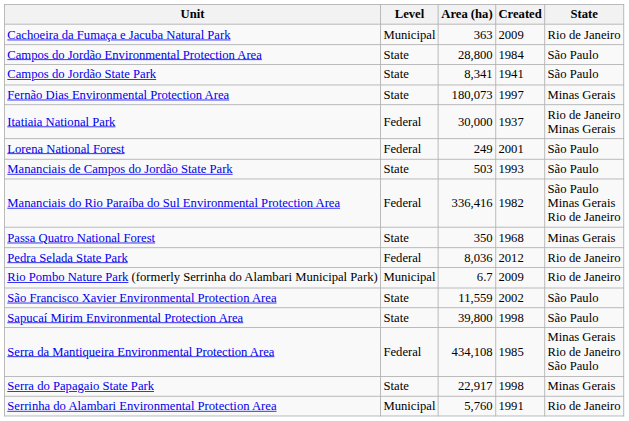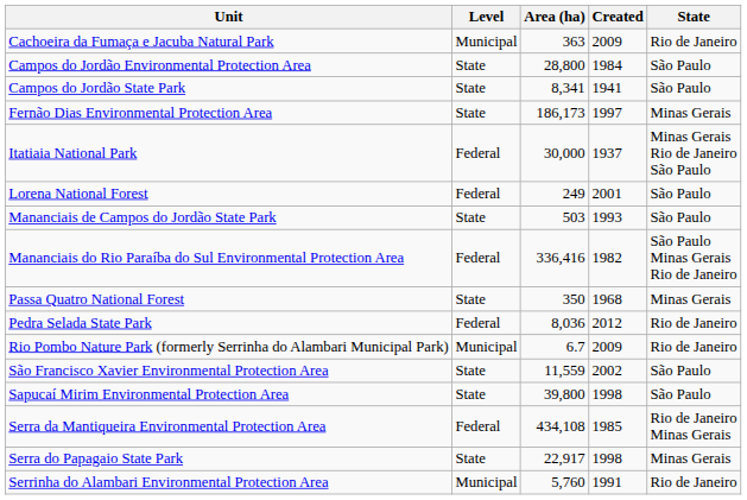 <table class="wikitable sortable">
 <tr>
 <th>Unit</th>
 <th>Level</th>
 <th>Area (ha)</th>
 <th>Created</th>
 <th>State</th>
 </tr>
 <tr>
 <td><a href='#'>Cachoeira da Fumaça e Jacuba Natural Park</a></td>
 <td>Municipal</td>
 <td style="text-align:right;">363</td>
 <td>2009</td>
 <td>Rio de Janeiro</td>
 </tr>
 <tr>
 <td><a href='#'>Campos do Jordão Environmental Protection Area</a></td>
 <td>State</td>
 <td style="text-align:right;">28,800</td>
 <td>1984</td>
 <td>São Paulo</td>
 </tr>
 <tr>
 <td><a href='#'>Campos do Jordão State Park</a></td>
 <td>State</td>
 <td style="text-align:right;">8,341</td>
 <td>1941</td>
 <td>São Paulo</td>
 </tr>
 <tr>
 <td><a href='#'>Fernão Dias Environmental Protection Area</a></td>
 <td>State</td>
-<td style="text-align:right;">180,073</td>
+<td style="text-align:right;">186,173</td>
 <td>1997</td>
 <td>Minas Gerais</td>
 </tr>
 <tr>
 <td><a href='#'>Itatiaia National Park</a></td>
 <td>Federal</td>
 <td style="text-align:right;">30,000</td>
 <td>1937</td>
-<td>Rio de Janeiro<br>Minas Gerais</td>
+<td>Minas Gerais<br>Rio de Janeiro<br>São Paulo</td>
 </tr>
 <tr>
 <td><a href='#'>Lorena National Forest</a></td>
 <td>Federal</td>
 <td style="text-align:right;">249</td>
 <td>2001</td>
 <td>São Paulo</td>
 </tr>
 <tr>
 <td><a href='#'>Mananciais de Campos do Jordão State Park</a></td>
 <td>State</td>
 <td style="text-align:right;">503</td>
 <td>1993</td>
 <td>São Paulo</td>
 </tr>
 <tr>
 <td><a href='#'>Mananciais do Rio Paraíba do Sul Environmental Protection Area</a></td>
 <td>Federal</td>
 <td style="text-align:right;">336,416</td>
 <td>1982</td>
 <td>São Paulo<br>Minas Gerais<br>Rio de Janeiro</td>
 </tr>
 <tr>
 <td><a href='#'>Passa Quatro National Forest</a></td>
 <td>State</td>
 <td style="text-align:right;">350</td>
 <td>1968</td>
 <td>Minas Gerais</td>
 </tr>
 <tr>
 <td><a href='#'>Pedra Selada State Park</a></td>
 <td>Federal</td>
 <td style="text-align:right;">8,036</td>
 <td>2012</td>
 <td>Rio de Janeiro</td>
 </tr>
 <tr>
 <td><a href='#'>Rio Pombo Nature Park</a> (formerly Serrinha do Alambari Municipal Park)</td>
 <td>Municipal</td>
 <td style="text-align:right;">6.7</td>
 <td>2009</td>
 <td>Rio de Janeiro</td>
 </tr>
 <tr>
 <td><a href='#'>São Francisco Xavier Environmental Protection Area</a></td>
 <td>State</td>
 <td style="text-align:right;">11,559</td>
 <td>2002</td>
 <td>São Paulo</td>
 </tr>
 <tr>
 <td><a href='#'>Sapucaí Mirim Environmental Protection Area</a></td>
 <td>State</td>
 <td style="text-align:right;">39,800</td>
 <td>1998</td>
 <td>São Paulo</td>
 </tr>
 <tr>
 <td><a href='#'>Serra da Mantiqueira Environmental Protection Area</a></td>
 <td>Federal</td>
 <td style="text-align:right;">434,108</td>
 <td>1985</td>
-<td>Minas Gerais<br>Rio de Janeiro<br>São Paulo</td>
+<td>Rio de Janeiro<br>Minas Gerais</td>
 </tr>
 <tr>
 <td><a href='#'>Serra do Papagaio State Park</a></td>
 <td>State</td>
 <td style="text-align:right;">22,917</td>
 <td>1998</td>
 <td>Minas Gerais</td>
 </tr>
 <tr>
 <td><a href='#'>Serrinha do Alambari Environmental Protection Area</a></td>
 <td>Municipal</td>
 <td style="text-align:right;">5,760</td>
 <td>1991</td>
 <td>Rio de Janeiro</td>
 </tr>
 </table>
